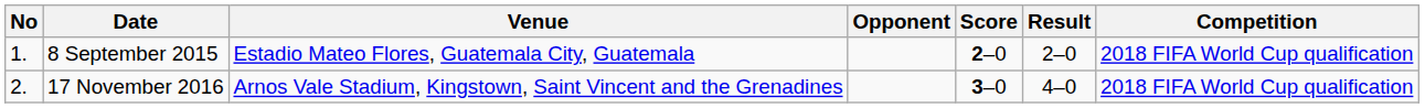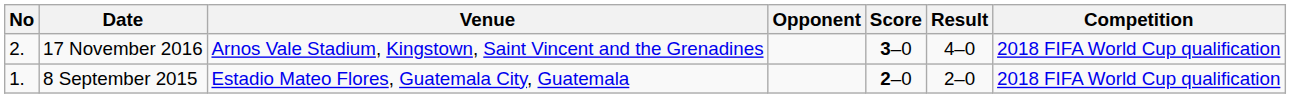 <table class="wikitable" style="font-size:85%;">
 <tr>
 <th>No</th>
 <th>Date</th>
 <th>Venue</th>
 <th>Opponent</th>
 <th>Score</th>
 <th>Result</th>
 <th>Competition</th>
 </tr>
 <tr>
+<td>2.</td>
+<td>17 November 2016</td>
+<td><a href='#'>Arnos Vale Stadium</a>, <a href='#'>Kingstown</a>, <a href='#'>Saint Vincent and the Grenadines</a></td>
+<td></td>
+<td align=center><strong>3</strong>–0</td>
+<td align=center>4–0</td>
+<td><a href='#'>2018 FIFA World Cup qualification</a></td>
+</tr>
+<tr>
 <td>1.</td>
 <td>8 September 2015</td>
 <td><a href='#'>Estadio Mateo Flores</a>, <a href='#'>Guatemala City</a>, <a href='#'>Guatemala</a></td>
 <td></td>
 <td align=center><strong>2</strong>–0</td>
 <td align=center>2–0</td>
 <td><a href='#'>2018 FIFA World Cup qualification</a></td>
 </tr>
-<tr>
-<td>2.</td>
-<td>17 November 2016</td>
-<td><a href='#'>Arnos Vale Stadium</a>, <a href='#'>Kingstown</a>, <a href='#'>Saint Vincent and the Grenadines</a></td>
-<td></td>
-<td align=center><strong>3</strong>–0</td>
-<td align=center>4–0</td>
-<td><a href='#'>2018 FIFA World Cup qualification</a></td>
-</tr>
 </table>
